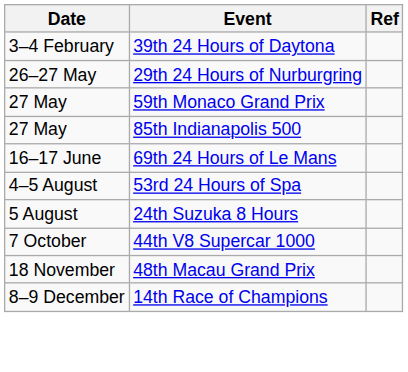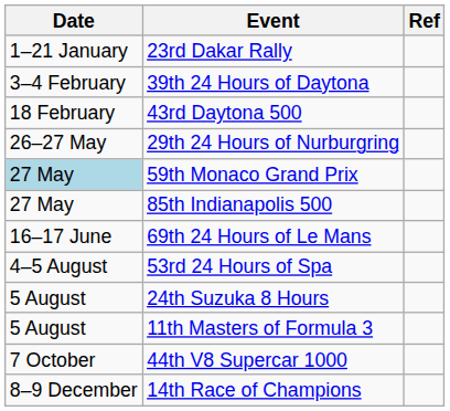 <table class="wikitable" style="font-size: 85%">
 <tr>
 <th>Date</th>
 <th>Event</th>
 <th>Ref</th>
 </tr>
 <tr>
+<td>1–21 January</td>
+<td><a href='#'>23rd Dakar Rally</a></td>
+<td></td>
+</tr>
+<tr>
 <td>3–4 February</td>
 <td><a href='#'>39th 24 Hours of Daytona</a></td>
+<td></td>
+</tr>
+<tr>
+<td>18 February</td>
+<td><a href='#'>43rd Daytona 500</a></td>
 <td></td>
 </tr>
 <tr>
 <td>26–27 May</td>
 <td><a href='#'>29th 24 Hours of Nurburgring</a></td>
 <td></td>
 </tr>
 <tr>
-<td>27 May</td>
+<td style="background: lightblue;">27 May</td>
 <td><a href='#'>59th Monaco Grand Prix</a></td>
 <td></td>
 </tr>
 <tr>
 <td>27 May</td>
 <td><a href='#'>85th Indianapolis 500</a></td>
 <td></td>
 </tr>
 <tr>
 <td>16–17 June</td>
 <td><a href='#'>69th 24 Hours of Le Mans</a></td>
 <td></td>
 </tr>
 <tr>
 <td>4–5 August</td>
 <td><a href='#'>53rd 24 Hours of Spa</a></td>
 <td></td>
 </tr>
 <tr>
 <td>5 August</td>
 <td><a href='#'>24th Suzuka 8 Hours</a></td>
 <td></td>
 </tr>
 <tr>
-<td>7 October</td>
-<td><a href='#'>44th V8 Supercar 1000</a></td>
+<td>5 August</td>
+<td><a href='#'>11th Masters of Formula 3</a></td>
 <td></td>
 </tr>
 <tr>
-<td>18 November</td>
-<td><a href='#'>48th Macau Grand Prix</a></td>
+<td>7 October</td>
+<td><a href='#'>44th V8 Supercar 1000</a></td>
 <td></td>
 </tr>
 <tr>
 <td>8–9 December</td>
 <td><a href='#'>14th Race of Champions</a></td>
 <td></td>
 </tr>
 </table>
